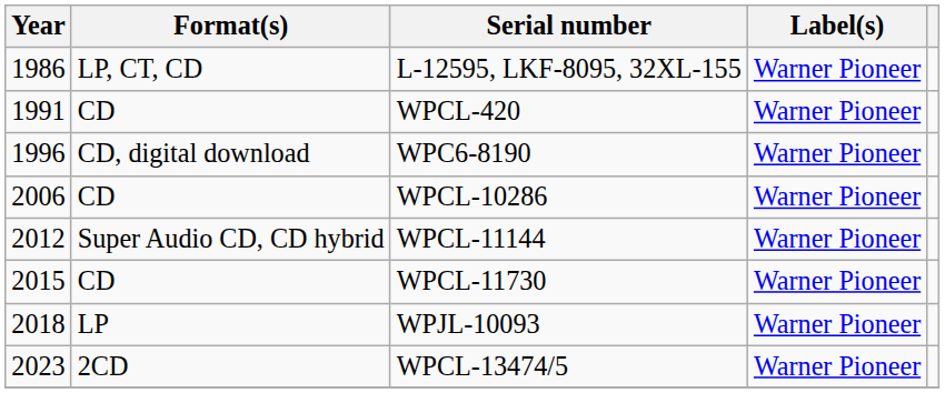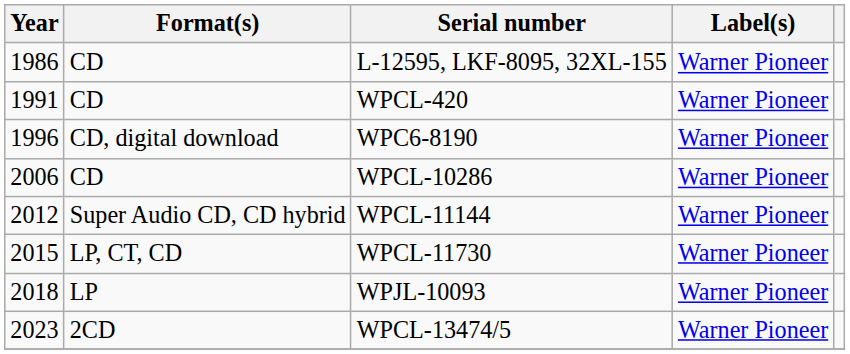 <table class="wikitable sortable plainrowheaders">
 <tr>
 <th scope="col">Year</th>
 <th scope="col">Format(s)</th>
 <th scope="col">Serial number</th>
 <th scope="col">Label(s)</th>
 <th scope="col"></th>
 </tr>
 <tr>
 <td>1986</td>
-<td>LP, CT, CD</td>
+<td>CD</td>
 <td>L-12595, LKF-8095, 32XL-155</td>
 <td><a href='#'>Warner Pioneer</a></td>
 <td></td>
 </tr>
 <tr>
 <td>1991</td>
 <td>CD</td>
 <td>WPCL-420</td>
 <td><a href='#'>Warner Pioneer</a></td>
 <td></td>
 </tr>
 <tr>
 <td>1996</td>
 <td>CD, digital download</td>
 <td>WPC6-8190</td>
 <td><a href='#'>Warner Pioneer</a></td>
 <td></td>
 </tr>
 <tr>
 <td>2006</td>
 <td>CD</td>
 <td>WPCL-10286</td>
 <td><a href='#'>Warner Pioneer</a></td>
 <td></td>
 </tr>
 <tr>
 <td>2012</td>
 <td>Super Audio CD, CD hybrid</td>
 <td>WPCL-11144</td>
 <td><a href='#'>Warner Pioneer</a></td>
 <td></td>
 </tr>
 <tr>
 <td>2015</td>
-<td>CD</td>
+<td>LP, CT, CD</td>
 <td>WPCL-11730</td>
 <td><a href='#'>Warner Pioneer</a></td>
 <td></td>
 </tr>
 <tr>
 <td>2018</td>
 <td>LP</td>
 <td>WPJL-10093</td>
 <td><a href='#'>Warner Pioneer</a></td>
 <td></td>
 </tr>
 <tr>
 <td>2023</td>
 <td>2CD</td>
 <td>WPCL-13474/5</td>
 <td><a href='#'>Warner Pioneer</a></td>
 <td></td>
 </tr>
 <tr>
 </tr>
 </table>
